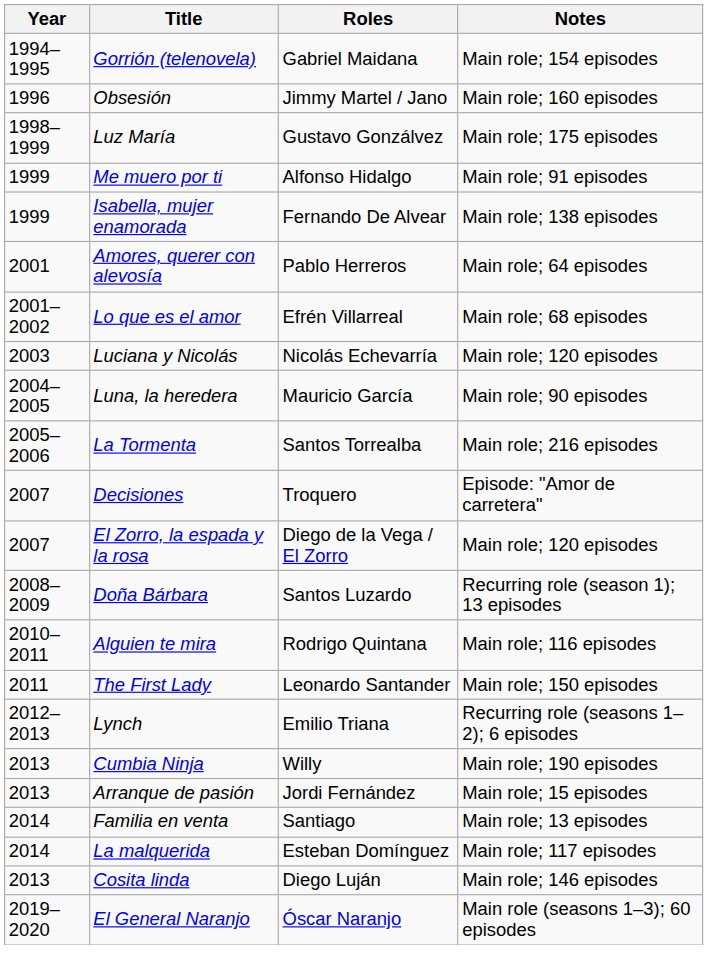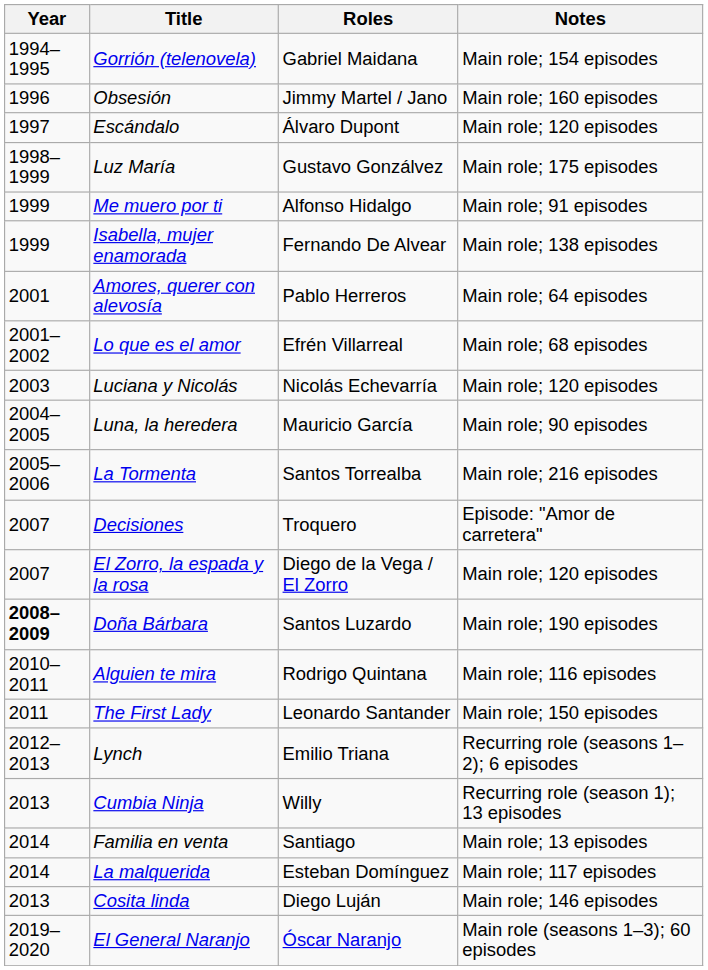 <table class="wikitable sortable">
 <tr>
 <th>Year</th>
 <th>Title</th>
 <th>Roles</th>
 <th>Notes</th>
 </tr>
 <tr>
 <td>1994–1995</td>
 <td><em><a href='#'>Gorrión (telenovela)</a></em></td>
 <td>Gabriel Maidana</td>
 <td>Main role; 154 episodes</td>
 </tr>
 <tr>
 <td>1996</td>
 <td><em>Obsesión</em></td>
 <td>Jimmy Martel / Jano</td>
 <td>Main role; 160 episodes</td>
+</tr>
+<tr>
+<td>1997</td>
+<td><em>Escándalo</em></td>
+<td>Álvaro Dupont</td>
+<td>Main role; 120 episodes</td>
 </tr>
 <tr>
 <td>1998–1999</td>
 <td><em>Luz María</em></td>
 <td>Gustavo Gonzálvez</td>
 <td>Main role; 175 episodes</td>
 </tr>
 <tr>
 <td>1999</td>
 <td><em><a href='#'>Me muero por ti</a></em></td>
 <td>Alfonso Hidalgo</td>
 <td>Main role; 91 episodes</td>
 </tr>
 <tr>
 <td>1999</td>
 <td><em><a href='#'>Isabella, mujer enamorada</a></em></td>
 <td>Fernando De Alvear</td>
 <td>Main role; 138 episodes</td>
 </tr>
 <tr>
 <td>2001</td>
 <td><em><a href='#'>Amores, querer con alevosía</a></em></td>
 <td>Pablo Herreros</td>
 <td>Main role; 64 episodes</td>
 </tr>
 <tr>
 <td>2001–2002</td>
 <td><em><a href='#'>Lo que es el amor</a></em></td>
 <td>Efrén Villarreal</td>
 <td>Main role; 68 episodes</td>
 </tr>
 <tr>
 <td>2003</td>
 <td><em>Luciana y Nicolás</em></td>
 <td>Nicolás Echevarría</td>
 <td>Main role; 120 episodes</td>
 </tr>
 <tr>
 <td>2004–2005</td>
 <td><em>Luna, la heredera</em></td>
 <td>Mauricio García</td>
 <td>Main role; 90 episodes</td>
 </tr>
 <tr>
 <td>2005–2006</td>
 <td><em><a href='#'>La Tormenta</a></em></td>
 <td>Santos Torrealba</td>
 <td>Main role; 216 episodes</td>
 </tr>
 <tr>
 <td>2007</td>
 <td><em><a href='#'>Decisiones</a></em></td>
 <td>Troquero</td>
 <td>Episode: "Amor de carretera"</td>
 </tr>
 <tr>
 <td>2007</td>
 <td><em><a href='#'>El Zorro, la espada y la rosa</a></em></td>
 <td>Diego de la Vega / <a href='#'>El Zorro</a></td>
 <td>Main role; 120 episodes</td>
 </tr>
 <tr>
-<td>2008–2009</td>
+<td><strong>2008–2009</strong></td>
 <td><em><a href='#'>Doña Bárbara</a></em></td>
 <td>Santos Luzardo</td>
-<td>Recurring role (season 1); 13 episodes</td>
+<td>Main role; 190 episodes</td>
 </tr>
 <tr>
 <td>2010–2011</td>
 <td><em><a href='#'>Alguien te mira</a></em></td>
 <td>Rodrigo Quintana</td>
 <td>Main role; 116 episodes</td>
 </tr>
 <tr>
 <td>2011</td>
 <td><em><a href='#'>The First Lady</a></em></td>
 <td>Leonardo Santander</td>
 <td>Main role; 150 episodes</td>
 </tr>
 <tr>
 <td>2012–2013</td>
 <td><em>Lynch</em></td>
 <td>Emilio Triana</td>
 <td>Recurring role (seasons 1–2); 6 episodes</td>
 </tr>
 <tr>
 <td>2013</td>
 <td><em><a href='#'>Cumbia Ninja</a></em></td>
 <td>Willy</td>
-<td>Main role; 190 episodes</td>
-</tr>
-<tr>
-<td>2013</td>
-<td><em>Arranque de pasión</em></td>
-<td>Jordi Fernández</td>
-<td>Main role; 15 episodes</td>
+<td>Recurring role (season 1); 13 episodes</td>
 </tr>
 <tr>
 <td>2014</td>
 <td><em>Familia en venta</em></td>
 <td>Santiago</td>
 <td>Main role; 13 episodes</td>
 </tr>
 <tr>
 <td>2014</td>
 <td><em><a href='#'>La malquerida</a></em></td>
 <td>Esteban Domínguez</td>
 <td>Main role; 117 episodes</td>
 </tr>
 <tr>
 <td>2013</td>
 <td><em><a href='#'>Cosita linda</a></em></td>
 <td>Diego Luján</td>
 <td>Main role; 146 episodes</td>
 </tr>
 <tr>
 <td>2019–2020</td>
 <td><em><a href='#'>El General Naranjo</a></em></td>
 <td><a href='#'>Óscar Naranjo</a></td>
 <td>Main role (seasons 1–3); 60 episodes</td>
 </tr>
 <tr>
 </tr>
 </table>
